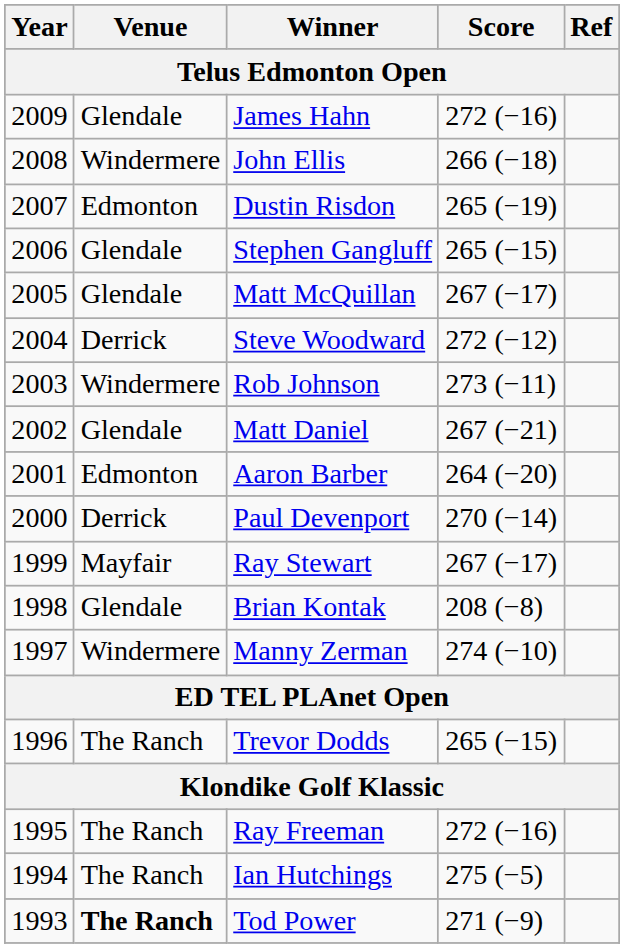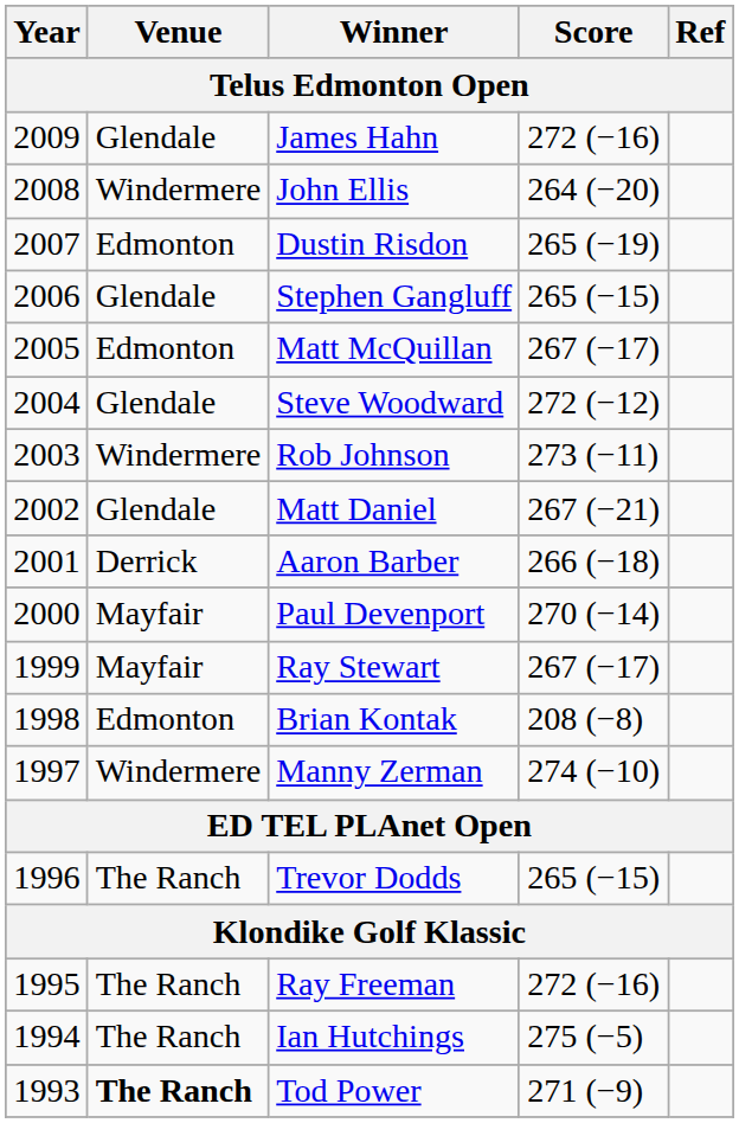 <table class=wikitable>
 <tr>
 <th>Year</th>
 <th>Venue</th>
 <th>Winner</th>
 <th>Score</th>
 <th>Ref</th>
 </tr>
 <tr>
 <th colspan=5>Telus Edmonton Open</th>
 </tr>
 <tr>
 <td>2009</td>
 <td>Glendale</td>
 <td> <a href='#'>James Hahn</a></td>
 <td>272 (−16)</td>
 <td></td>
 </tr>
 <tr>
 <td>2008</td>
 <td>Windermere</td>
 <td> <a href='#'>John Ellis</a></td>
-<td>266 (−18)</td>
+<td>264 (−20)</td>
 <td></td>
 </tr>
 <tr>
 <td>2007</td>
 <td>Edmonton</td>
 <td> <a href='#'>Dustin Risdon</a></td>
 <td>265 (−19)</td>
 <td></td>
 </tr>
 <tr>
 <td>2006</td>
 <td>Glendale</td>
 <td> <a href='#'>Stephen Gangluff</a></td>
 <td>265 (−15)</td>
 <td></td>
 </tr>
 <tr>
 <td>2005</td>
-<td>Glendale</td>
+<td>Edmonton</td>
 <td> <a href='#'>Matt McQuillan</a></td>
 <td>267 (−17)</td>
 <td></td>
 </tr>
 <tr>
 <td>2004</td>
-<td>Derrick</td>
+<td>Glendale</td>
 <td> <a href='#'>Steve Woodward</a></td>
 <td>272 (−12)</td>
 <td></td>
 </tr>
 <tr>
 <td>2003</td>
 <td>Windermere</td>
 <td> <a href='#'>Rob Johnson</a></td>
 <td>273 (−11)</td>
 <td></td>
 </tr>
 <tr>
 <td>2002</td>
 <td>Glendale</td>
 <td> <a href='#'>Matt Daniel</a></td>
 <td>267 (−21)</td>
 <td></td>
 </tr>
 <tr>
 <td>2001</td>
-<td>Edmonton</td>
+<td>Derrick</td>
 <td> <a href='#'>Aaron Barber</a></td>
-<td>264 (−20)</td>
+<td>266 (−18)</td>
 <td></td>
 </tr>
 <tr>
 <td>2000</td>
-<td>Derrick</td>
+<td>Mayfair</td>
 <td> <a href='#'>Paul Devenport</a></td>
 <td>270 (−14)</td>
 <td></td>
 </tr>
 <tr>
 <td>1999</td>
 <td>Mayfair</td>
 <td> <a href='#'>Ray Stewart</a></td>
 <td>267 (−17)</td>
 <td></td>
 </tr>
 <tr>
 <td>1998</td>
-<td>Glendale</td>
+<td>Edmonton</td>
 <td> <a href='#'>Brian Kontak</a></td>
 <td>208 (−8)</td>
 <td></td>
 </tr>
 <tr>
 <td>1997</td>
 <td>Windermere</td>
 <td> <a href='#'>Manny Zerman</a></td>
 <td>274 (−10)</td>
 <td></td>
 </tr>
 <tr>
 <th colspan=5>ED TEL PLAnet Open</th>
 </tr>
 <tr>
 <td>1996</td>
 <td>The Ranch</td>
 <td> <a href='#'>Trevor Dodds</a></td>
 <td>265 (−15)</td>
 <td></td>
 </tr>
 <tr>
 <th colspan=5>Klondike Golf Klassic</th>
 </tr>
 <tr>
 <td>1995</td>
 <td>The Ranch</td>
 <td> <a href='#'>Ray Freeman</a></td>
 <td>272 (−16)</td>
 <td></td>
 </tr>
 <tr>
 <td>1994</td>
 <td>The Ranch</td>
 <td> <a href='#'>Ian Hutchings</a></td>
 <td>275 (−5)</td>
 <td></td>
 </tr>
 <tr>
 <td>1993</td>
 <td><strong>The Ranch</strong></td>
 <td> <a href='#'>Tod Power</a></td>
 <td>271 (−9)</td>
 <td></td>
 </tr>
 </table>
